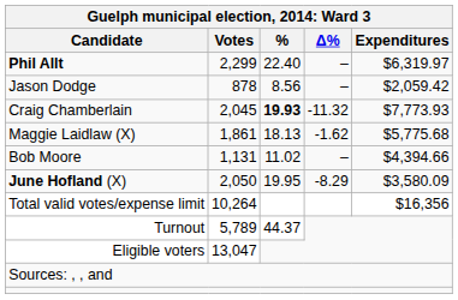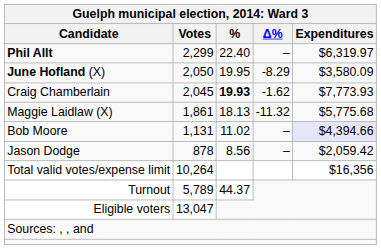 <table class="wikitable collapsible">
 <tr>
 <th colspan="5">Guelph municipal election, 2014: Ward 3</th>
 </tr>
 <tr>
 <th>Candidate</th>
 <th>Votes</th>
 <th>%</th>
 <th><a href='#'>Δ%</a></th>
 <th>Expenditures</th>
 </tr>
 <tr>
 <td><strong>Phil Allt</strong></td>
 <td align="right">2,299</td>
 <td align="right">22.40</td>
 <td align="right">–</td>
 <td align="right">$6,319.97</td>
 </tr>
 <tr>
-<td>Jason Dodge</td>
-<td align="right">878</td>
-<td align="right">8.56</td>
-<td align="right">–</td>
-<td align="right">$2,059.42</td>
+<td><strong>June Hofland</strong> (X)</td>
+<td align="right">2,050</td>
+<td align="right">19.95</td>
+<td align="right">-8.29</td>
+<td align="right">$3,580.09</td>
 </tr>
 <tr>
 <td>Craig Chamberlain</td>
 <td align="right">2,045</td>
 <td align="right"><strong>19.93</strong></td>
-<td align="right">-11.32</td>
+<td align="right">-1.62</td>
 <td align="right">$7,773.93</td>
 </tr>
 <tr>
 <td>Maggie Laidlaw (X)</td>
 <td align="right">1,861</td>
 <td align="right">18.13</td>
-<td align="right">-1.62</td>
+<td align="right">-11.32</td>
 <td align="right">$5,775.68</td>
 </tr>
 <tr>
 <td>Bob Moore</td>
 <td align="right">1,131</td>
 <td align="right">11.02</td>
 <td align="right">–</td>
-<td align="right">$4,394.66</td>
+<td align="right" style="background: lavender;">$4,394.66</td>
 </tr>
 <tr>
-<td><strong>June Hofland</strong> (X)</td>
-<td align="right">2,050</td>
-<td align="right">19.95</td>
-<td align="right">-8.29</td>
-<td align="right">$3,580.09</td>
+<td>Jason Dodge</td>
+<td align="right">878</td>
+<td align="right">8.56</td>
+<td align="right">–</td>
+<td align="right">$2,059.42</td>
 </tr>
 <tr>
 <td style="text-align:right;background: white;">Total valid votes/expense limit</td>
 <td style="text-align:right;background: white;">10,264</td>
 <td style="text-align:right;background: white;"></td>
 <td style="text-align:right;background: white;"> </td>
 <td style="text-align:right;background: white;">$16,356</td>
 </tr>
 <tr>
 <td style="text-align:right;background: white;">Turnout</td>
 <td style="text-align:right;background: white;">5,789</td>
 <td style="text-align:right;background: white;">44.37</td>
 </tr>
 <tr>
 <td style="text-align:right;background: white;">Eligible voters</td>
 <td style="text-align:right;background: white;">13,047</td>
 </tr>
 <tr>
 <td colspan="5">Sources: , , and </td>
 </tr>
 <tr>
 <td colspan="5"></td>
 </tr>
 </table>
